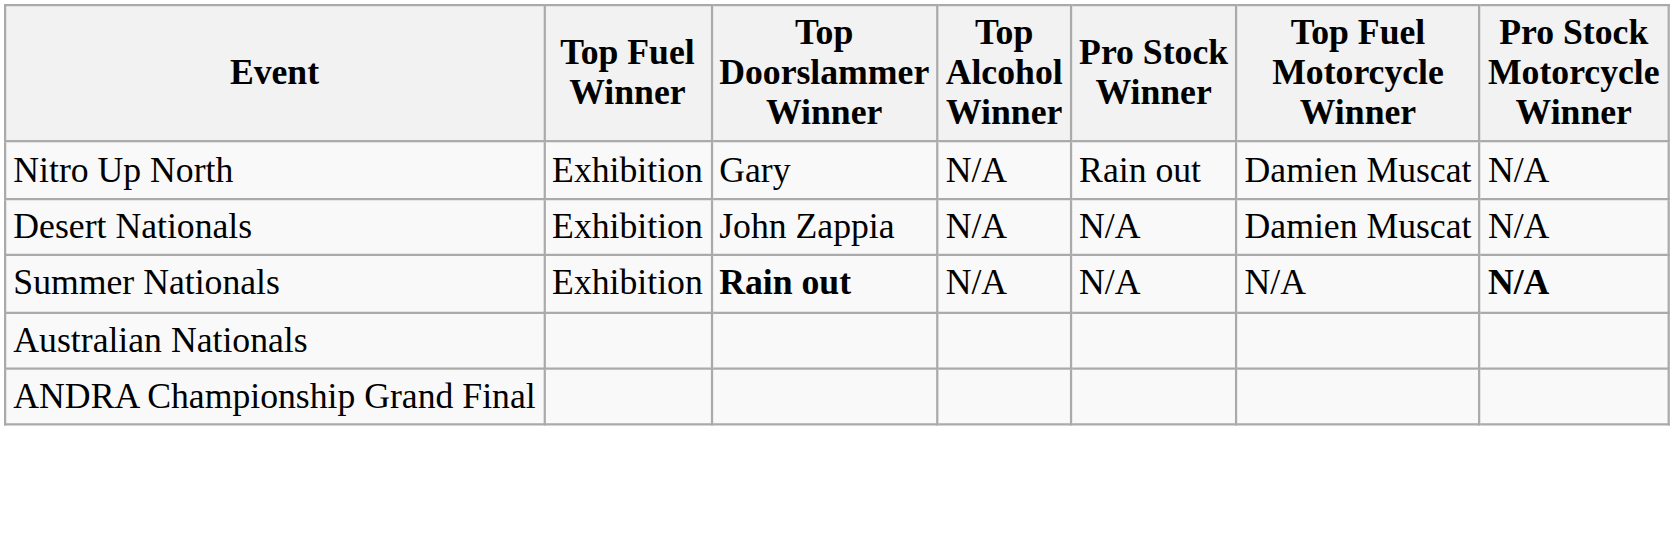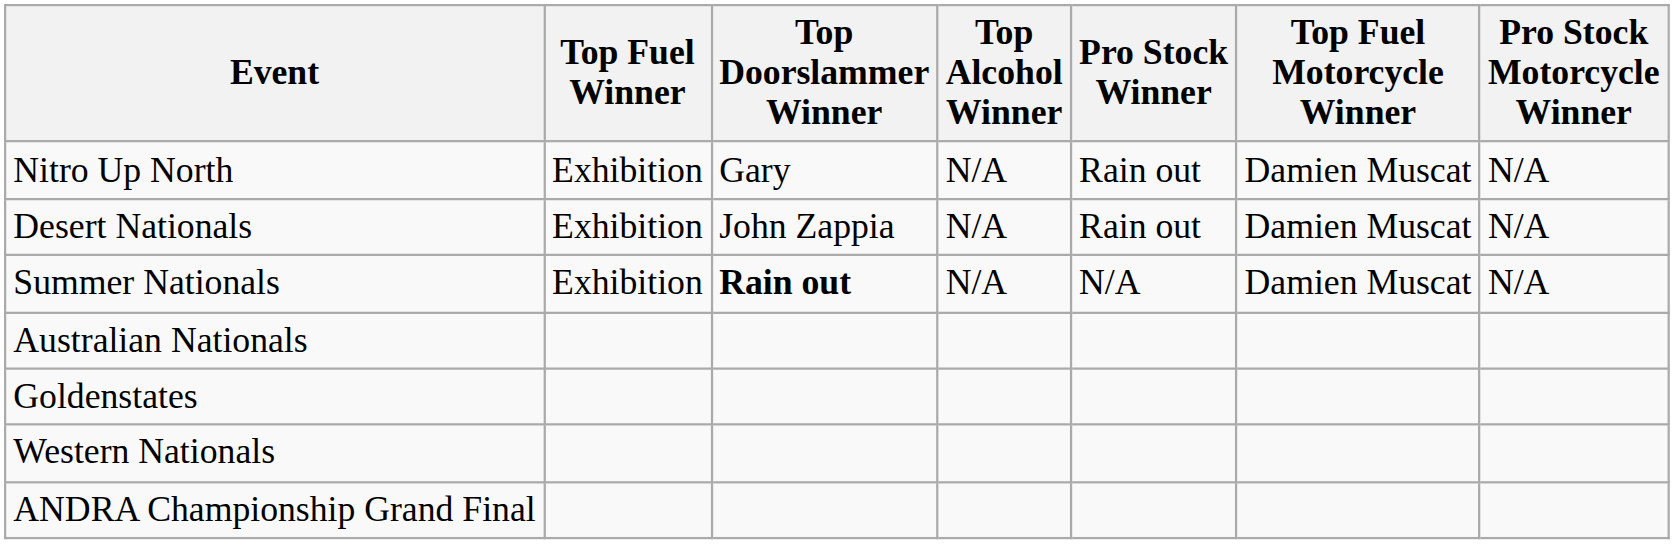 <table class="wikitable">
 <tr>
 <th>Event</th>
 <th>Top Fuel<br>Winner</th>
 <th>Top<br>Doorslammer<br>Winner</th>
 <th>Top<br>Alcohol<br>Winner</th>
 <th>Pro Stock<br>Winner</th>
 <th>Top Fuel<br>Motorcycle<br>Winner</th>
 <th>Pro Stock<br>Motorcycle<br>Winner</th>
 </tr>
 <tr>
 <td>Nitro Up North</td>
 <td>Exhibition</td>
 <td>Gary </td>
 <td>N/A</td>
 <td>Rain out</td>
 <td>Damien Muscat</td>
 <td>N/A</td>
 </tr>
 <tr>
 <td>Desert Nationals</td>
 <td>Exhibition</td>
 <td>John Zappia</td>
 <td>N/A</td>
-<td>N/A</td>
+<td>Rain out</td>
 <td>Damien Muscat</td>
 <td>N/A</td>
 </tr>
 <tr>
 <td>Summer Nationals</td>
 <td>Exhibition</td>
 <td><strong>Rain out</strong></td>
 <td>N/A</td>
 <td>N/A</td>
+<td>Damien Muscat</td>
 <td>N/A</td>
-<td><strong>N/A</strong></td>
 </tr>
 <tr>
 <td>Australian Nationals</td>
+<td></td>
+<td></td>
+<td></td>
+<td></td>
+<td></td>
+<td></td>
+</tr>
+<tr>
+<td>Goldenstates</td>
+<td></td>
+<td></td>
+<td></td>
+<td></td>
+<td></td>
+<td></td>
+</tr>
+<tr>
+<td>Western Nationals</td>
 <td></td>
 <td></td>
 <td></td>
 <td></td>
 <td></td>
 <td></td>
 </tr>
 <tr>
 <td>ANDRA Championship Grand Final</td>
 <td></td>
 <td></td>
 <td></td>
 <td></td>
 <td></td>
 <td></td>
 </tr>
 </table>
